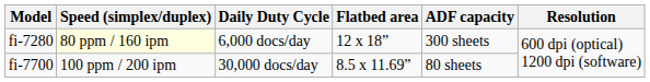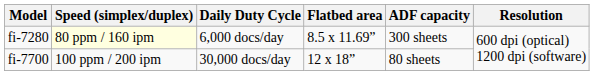 <table class="wikitable">
 <tr>
 <th>Model</th>
 <th>Speed (simplex/duplex)</th>
 <th>Daily Duty Cycle</th>
 <th>Flatbed area</th>
 <th>ADF capacity</th>
 <th>Resolution</th>
 </tr>
 <tr>
 <td>fi-7280</td>
 <td style="background: lightyellow;">80 ppm / 160 ipm</td>
 <td>6,000 docs/day</td>
-<td>12 x 18”</td>
+<td>8.5 x 11.69”</td>
 <td>300 sheets</td>
 <td rowspan="2">600 dpi (optical)<br>1200 dpi (software)</td>
 </tr>
 <tr>
 <td>fi-7700</td>
 <td>100 ppm / 200 ipm</td>
 <td>30,000 docs/day</td>
-<td>8.5 x 11.69”</td>
+<td>12 x 18”</td>
 <td>80 sheets</td>
 </tr>
 </table>
